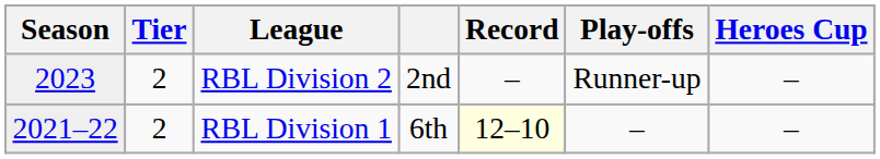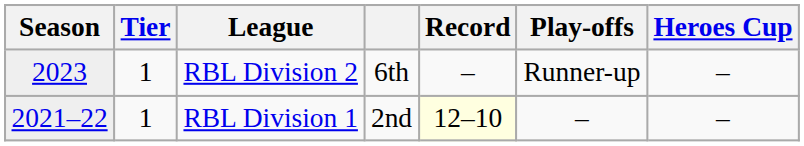 <table class="wikitable" style="text-align:center; font-size:85%">
 <tr>
 <th>Season</th>
 <th><a href='#'>Tier</a></th>
 <th>League</th>
 <th></th>
 <th>Record</th>
 <th>Play-offs</th>
 <th><a href='#'>Heroes Cup</a></th>
 </tr>
 <tr>
 <td style="background:#efefef;"><a href='#'>2023</a></td>
-<td align="center">2</td>
+<td align="center">1</td>
 <td><a href='#'>RBL Division 2</a></td>
-<td align="center">2nd </td>
+<td align="center">6th</td>
 <td>–</td>
 <td>Runner-up</td>
 <td>–</td>
 </tr>
 <tr>
 <td style="background:#efefef;"><a href='#'>2021–22</a></td>
-<td align="center">2</td>
+<td align="center">1</td>
 <td><a href='#'>RBL Division 1</a></td>
-<td align="center">6th</td>
+<td align="center">2nd </td>
 <td style="background: lightyellow;">12–10</td>
 <td>–</td>
 <td>–</td>
 </tr>
 </table>
